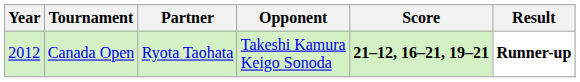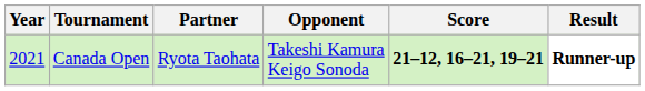 <table class="sortable wikitable" style="font-size: 90%;">
 <tr>
 <th>Year</th>
 <th>Tournament</th>
 <th>Partner</th>
 <th>Opponent</th>
 <th>Score</th>
 <th>Result</th>
 </tr>
 <tr style="background:#D4F1C5">
-<td align="center"><a href='#'>2012</a></td>
+<td align="center"><a href='#'>2021</a></td>
 <td align="left"><a href='#'>Canada Open</a></td>
 <td align="left"> <a href='#'>Ryota Taohata</a></td>
 <td align="left"> <a href='#'>Takeshi Kamura</a> <br>  <a href='#'>Keigo Sonoda</a></td>
 <td align="left"><strong>21–12, 16–21, 19–21</strong></td>
 <td style="text-align:left; background:white"> <strong>Runner-up</strong></td>
 </tr>
 </table>
